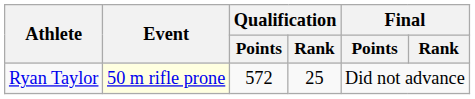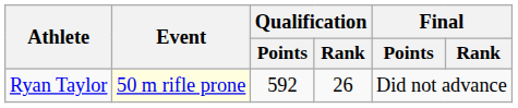 <table class="wikitable" style="font-size:90%">
 <tr>
 <th rowspan="2">Athlete</th>
 <th rowspan="2">Event</th>
 <th colspan=2>Qualification</th>
 <th colspan=2>Final</th>
 </tr>
 <tr style="font-size:95%">
 <th>Points</th>
 <th>Rank</th>
 <th>Points</th>
 <th>Rank</th>
 </tr>
 <tr align=center>
 <td align=left><a href='#'>Ryan Taylor</a></td>
 <td align=left style="background: lightyellow;"><a href='#'>50 m rifle prone</a></td>
-<td>572</td>
-<td>25</td>
+<td>592</td>
+<td>26</td>
 <td colspan=2>Did not advance</td>
 </tr>
 </table>
